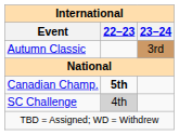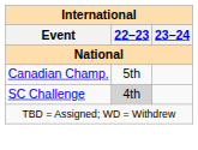 <table class="wikitable" style="text-align:center">
 <tr>
 <th colspan="3" style="background-color: #ffdead; " align="center">International</th>
 </tr>
 <tr>
 <th>Event</th>
 <th><a href='#'>22–23</a></th>
 <th><a href='#'>23–24</a></th>
 </tr>
 <tr>
-<td align=left> <a href='#'>Autumn Classic</a></td>
-<td></td>
-<td bgcolor=cc9966>3rd</td>
-</tr>
-<tr>
 <th colspan="3" style="background-color: #ffdead; " align="center">National</th>
 </tr>
 <tr>
 <td align=left><a href='#'>Canadian Champ.</a></td>
-<td><strong>5th</strong></td>
+<td>5th</td>
 <td></td>
 </tr>
 <tr>
 <td align=left><a href='#'>SC Challenge</a></td>
 <td style="background: lightgrey;">4th</td>
 <td></td>
 </tr>
 <tr>
 <td colspan="3" align="center"><small> TBD = Assigned; WD = Withdrew </small></td>
 </tr>
 </table>
